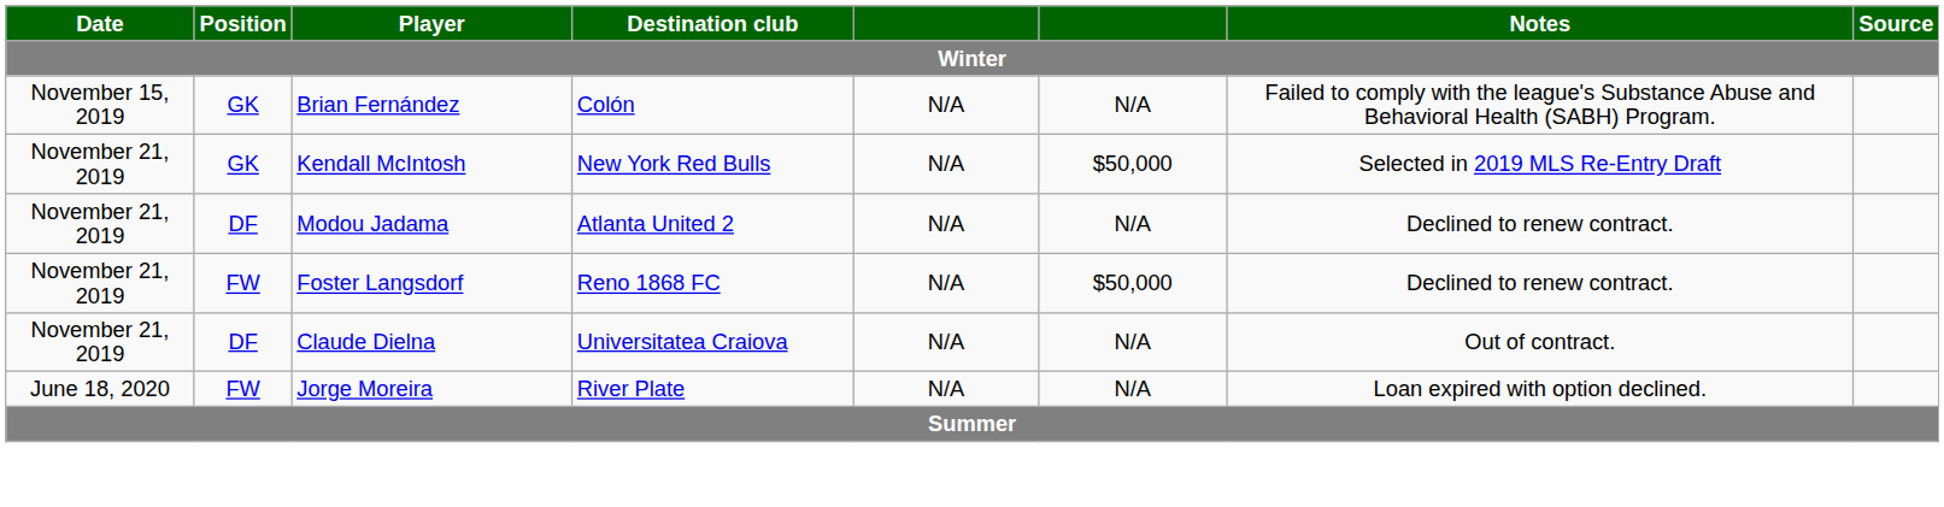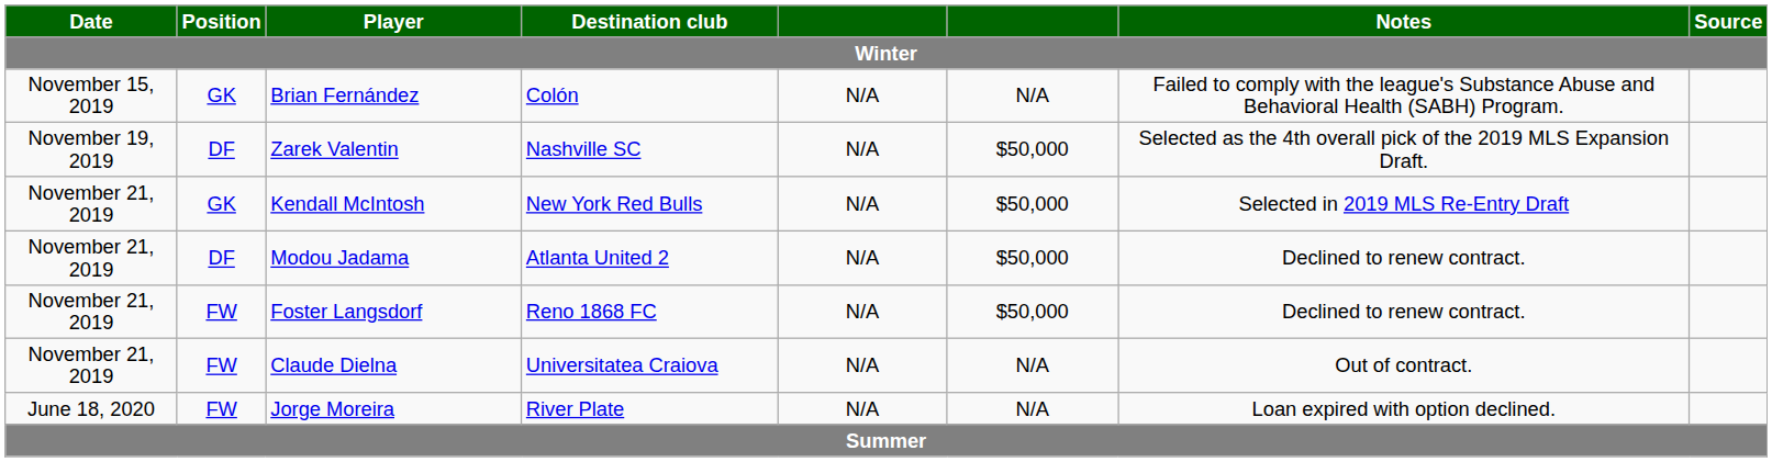 <table class="wikitable" style="text-align:center; font-size:90%; width:100%;">
 <tr>
 <th style="background:darkgreen; color:white; text-align:center; width:10%">Date</th>
 <th style="background:darkgreen; color:white; text-align:center; width:5%">Position</th>
 <th style="background:darkgreen; color:white; text-align:center; width:15%">Player</th>
 <th style="background:darkgreen; color:white; text-align:center; width:15%">Destination club</th>
 <th style="background:darkgreen; color:white; text-align:center; width:10%"></th>
 <th style="background:darkgreen; color:white; text-align:center; width:10%"></th>
 <th style="background:darkgreen; color:white; text-align:center; width:34%">Notes</th>
 <th style="background:darkgreen; color:white; text-align:center; width:1%">Source</th>
 </tr>
 <tr>
 <th colspan="8" style="background:gray; color:white; text-align:center;">Winter</th>
 </tr>
 <tr>
 <td style="text-align:center;">November 15, 2019</td>
 <td style="text-align:center;"><a href='#'>GK</a></td>
 <td align=left> <a href='#'>Brian Fernández</a></td>
 <td align=left> <a href='#'>Colón</a></td>
 <td style="text-align:center;">N/A</td>
 <td style="text-align:center;">N/A</td>
 <td>Failed to comply with the league's Substance Abuse and Behavioral Health (SABH) Program.</td>
 <td style="text-align:center;"></td>
 </tr>
 <tr>
+<td style="text-align:center;">November 19, 2019</td>
+<td style="text-align:center;"><a href='#'>DF</a></td>
+<td align=left> <a href='#'>Zarek Valentin</a></td>
+<td align=left> <a href='#'>Nashville SC</a></td>
+<td style="text-align:center;">N/A</td>
+<td style="text-align:center;">$50,000</td>
+<td>Selected as the 4th overall pick of the 2019 MLS Expansion Draft.</td>
+<td style="text-align:center;"></td>
+</tr>
+<tr>
 <td style="text-align:center;">November 21, 2019</td>
 <td style="text-align:center;"><a href='#'>GK</a></td>
 <td align=left> <a href='#'>Kendall McIntosh</a></td>
 <td align=left> <a href='#'>New York Red Bulls</a></td>
 <td style="text-align:center;">N/A</td>
 <td style="text-align:center;">$50,000</td>
 <td>Selected in <a href='#'>2019 MLS Re-Entry Draft</a></td>
 <td style="text-align:center;"></td>
 </tr>
 <tr>
 <td style="text-align:center;">November 21, 2019</td>
 <td style="text-align:center;"><a href='#'>DF</a></td>
 <td align=left> <a href='#'>Modou Jadama</a></td>
 <td align=left> <a href='#'>Atlanta United 2</a></td>
 <td style="text-align:center;">N/A</td>
-<td style="text-align:center;">N/A</td>
+<td style="text-align:center;">$50,000</td>
 <td>Declined to renew contract.</td>
 <td style="text-align:center;"></td>
 </tr>
 <tr>
 <td style="text-align:center;">November 21, 2019</td>
 <td style="text-align:center;"><a href='#'>FW</a></td>
 <td align=left> <a href='#'>Foster Langsdorf</a></td>
 <td align=left> <a href='#'>Reno 1868 FC</a></td>
 <td style="text-align:center;">N/A</td>
 <td style="text-align:center;">$50,000</td>
 <td>Declined to renew contract.</td>
 <td style="text-align:center;"></td>
 </tr>
 <tr>
 <td style="text-align:center;">November 21, 2019</td>
-<td style="text-align:center;"><a href='#'>DF</a></td>
+<td style="text-align:center;"><a href='#'>FW</a></td>
 <td align=left> <a href='#'>Claude Dielna</a></td>
 <td align=left> <a href='#'>Universitatea Craiova</a></td>
 <td style="text-align:center;">N/A</td>
 <td style="text-align:center;">N/A</td>
 <td>Out of contract.</td>
 <td style="text-align:center;"></td>
 </tr>
 <tr>
 <td style="text-align:center;">June 18, 2020</td>
 <td style="text-align:center;"><a href='#'>FW</a></td>
 <td align=left> <a href='#'>Jorge Moreira</a></td>
 <td align=left> <a href='#'>River Plate</a></td>
 <td style="text-align:center;">N/A</td>
 <td style="text-align:center;">N/A</td>
 <td>Loan expired with option declined.</td>
 <td style="text-align:center;"></td>
 </tr>
 <tr>
 <th colspan="8" style="background:gray; color:white; text-align:center;">Summer</th>
 </tr>
 </table>
